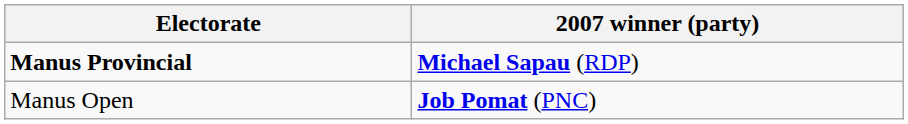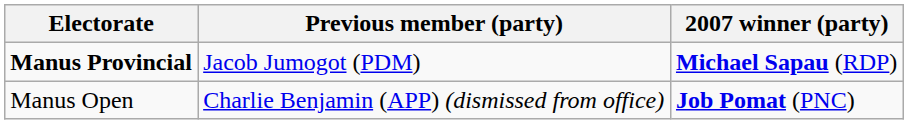 <table class="wikitable" style="text-align: left;" width="600">
 <tr>
 <th>Electorate</th>
+<th>Previous member (party)</th>
 <th>2007 winner (party)</th>
 </tr>
 <tr>
 <td><strong>Manus Provincial</strong></td>
+<td><a href='#'>Jacob Jumogot</a> (<a href='#'>PDM</a>)</td>
 <td><strong><a href='#'>Michael Sapau</a></strong> (<a href='#'>RDP</a>) </td>
 </tr>
 <tr>
 <td>Manus Open</td>
+<td><a href='#'>Charlie Benjamin</a> (<a href='#'>APP</a>) <em>(dismissed from office)</em> </td>
 <td><strong><a href='#'>Job Pomat</a></strong> (<a href='#'>PNC</a>) </td>
 </tr>
 </table>
